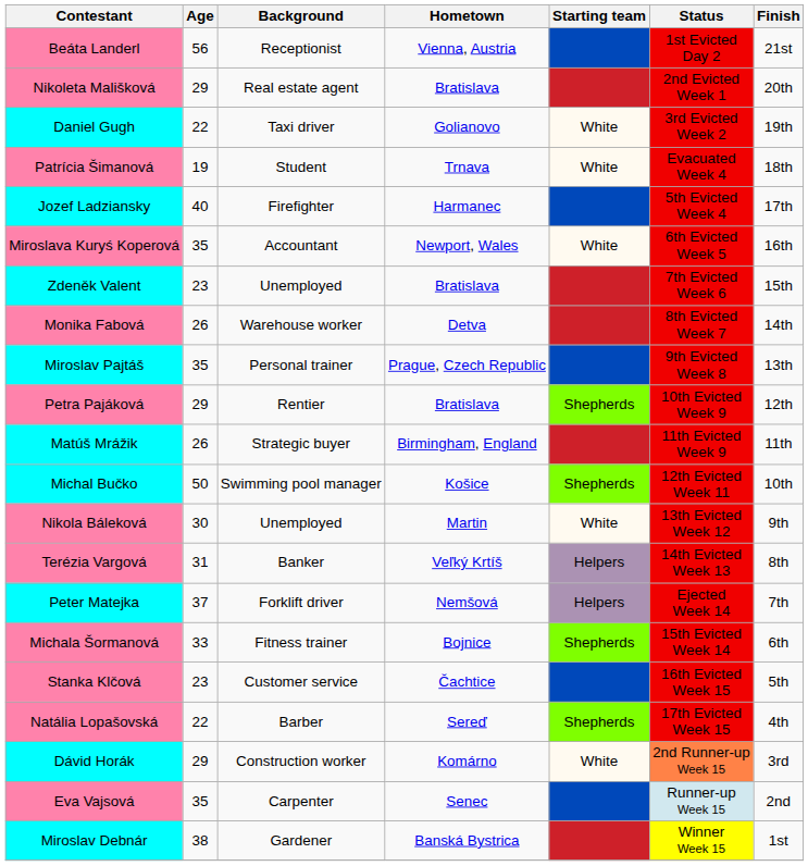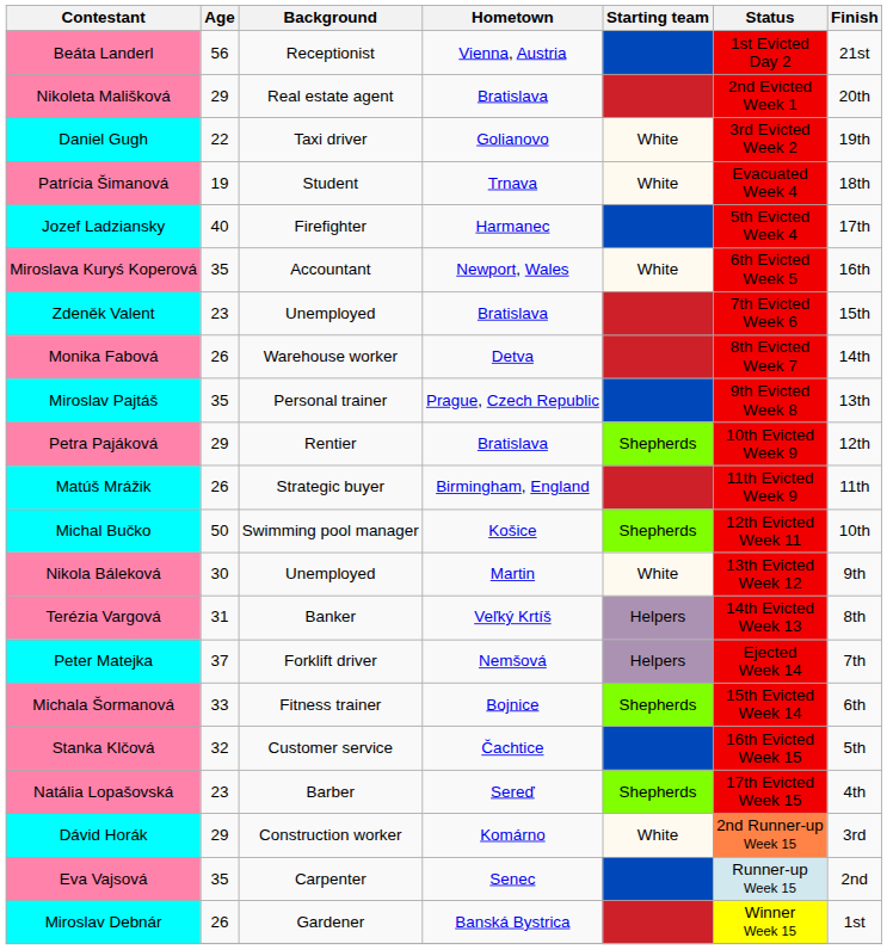 <table class="wikitable sortable" style="margin:auto; text-align:center">
 <tr>
 <th>Contestant</th>
 <th>Age</th>
 <th>Background</th>
 <th>Hometown</th>
 <th>Starting team</th>
 <th>Status</th>
 <th>Finish</th>
 </tr>
 <tr>
 <td style="background:#FF82AB;" colspan=1>Beáta Landerl</td>
 <td>56</td>
 <td>Receptionist</td>
 <td><a href='#'>Vienna</a>, <a href='#'>Austria</a></td>
 <td style="background:#0048BA" colspan=1></td>
 <td style="background:#f00000;">1st Evicted<br>Day 2</td>
 <td>21st</td>
 </tr>
 <tr>
 <td style="background:#FF82AB;" colspan=1>Nikoleta Mališková</td>
 <td>29</td>
 <td>Real estate agent</td>
 <td><a href='#'>Bratislava</a></td>
 <td style="background:#CE2029" colspan=1></td>
 <td style="background:#f00000;">2nd Evicted<br>Week 1</td>
 <td>20th</td>
 </tr>
 <tr>
 <td style="background:cyan;" rowspan=1>Daniel Gugh</td>
 <td>22</td>
 <td>Taxi driver</td>
 <td><a href='#'>Golianovo</a></td>
 <td style="background:#FFFAF0" colspan=1>White</td>
 <td style="background:#f00000;">3rd Evicted<br>Week 2</td>
 <td>19th</td>
 </tr>
 <tr>
 <td style="background:#FF82AB;" colspan=1>Patrícia Šimanová</td>
 <td>19</td>
 <td>Student</td>
 <td><a href='#'>Trnava</a></td>
 <td style="background:#FFFAF0" colspan=1>White</td>
 <td style="background:#f00000;">Evacuated<br>Week 4</td>
 <td>18th</td>
 </tr>
 <tr>
 <td style="background:cyan;" rowspan=1>Jozef Ladziansky</td>
 <td>40</td>
 <td>Firefighter</td>
 <td><a href='#'>Harmanec</a></td>
 <td style="background:#0048BA" colspan=1></td>
 <td style="background:#f00000;">5th Evicted<br>Week 4</td>
 <td>17th</td>
 </tr>
 <tr>
 <td style="background:#FF82AB;" colspan=1>Miroslava Kuryś Koperová</td>
 <td>35</td>
 <td>Accountant</td>
 <td><a href='#'>Newport</a>, <a href='#'>Wales</a></td>
 <td style="background:#FFFAF0" colspan=1>White</td>
 <td style="background:#f00000;">6th Evicted<br>Week 5</td>
 <td>16th</td>
 </tr>
 <tr>
 <td style="background:cyan;" rowspan=1>Zdeněk Valent</td>
 <td>23</td>
 <td>Unemployed</td>
 <td><a href='#'>Bratislava</a></td>
 <td style="background:#CE2029" colspan=1></td>
 <td style="background:#f00000;">7th Evicted<br>Week 6</td>
 <td>15th</td>
 </tr>
 <tr>
 <td style="background:#FF82AB;" colspan=1>Monika Fabová</td>
 <td>26</td>
 <td>Warehouse worker</td>
 <td><a href='#'>Detva</a></td>
 <td style="background:#CE2029" colspan=1></td>
 <td style="background:#f00000;">8th Evicted<br>Week 7</td>
 <td>14th</td>
 </tr>
 <tr>
 <td style="background:cyan;" rowspan=1>Miroslav Pajtáš</td>
 <td>35</td>
 <td>Personal trainer</td>
 <td><a href='#'>Prague</a>, <a href='#'>Czech Republic</a></td>
 <td style="background:#0048BA" colspan=1></td>
 <td style="background:#f00000;">9th Evicted<br>Week 8</td>
 <td>13th</td>
 </tr>
 <tr>
 <td style="background:#FF82AB;" colspan=1>Petra Pajáková</td>
 <td>29</td>
 <td>Rentier</td>
 <td><a href='#'>Bratislava</a></td>
 <td style="background:#7FFF00" colspan=1>Shepherds</td>
 <td style="background:#f00000;">10th Evicted<br>Week 9</td>
 <td>12th</td>
 </tr>
 <tr>
 <td style="background:cyan;" rowspan=1>Matúš Mrážik</td>
 <td>26</td>
 <td>Strategic buyer</td>
 <td><a href='#'>Birmingham</a>, <a href='#'>England</a></td>
 <td style="background:#CE2029" colspan=1></td>
 <td style="background:#f00000;">11th Evicted<br>Week 9</td>
 <td>11th</td>
 </tr>
 <tr>
 <td style="background:cyan;" rowspan=1>Michal Bučko</td>
 <td>50</td>
 <td>Swimming pool manager</td>
 <td><a href='#'>Košice</a></td>
 <td style="background:#7FFF00" colspan=1>Shepherds</td>
 <td style="background:#f00000;">12th Evicted<br>Week 11</td>
 <td>10th</td>
 </tr>
 <tr>
 <td style="background:#FF82AB;" colspan=1>Nikola Báleková</td>
 <td>30</td>
 <td>Unemployed</td>
 <td><a href='#'>Martin</a></td>
 <td style="background:#FFFAF0" colspan=1>White</td>
 <td style="background:#f00000;">13th Evicted<br>Week 12</td>
 <td>9th</td>
 </tr>
 <tr>
 <td style="background:#FF82AB;" colspan=1>Terézia Vargová</td>
 <td>31</td>
 <td>Banker</td>
 <td><a href='#'>Veľký Krtíš</a></td>
 <td style="background:#AB92B3" colspan=1>Helpers</td>
 <td style="background:#f00000;">14th Evicted<br>Week 13</td>
 <td>8th</td>
 </tr>
 <tr>
 <td style="background:cyan;" rowspan=1>Peter Matejka</td>
 <td>37</td>
 <td>Forklift driver</td>
 <td><a href='#'>Nemšová</a></td>
 <td style="background:#AB92B3" colspan=1>Helpers</td>
 <td style="background:#f00000;">Ejected<br>Week 14</td>
 <td>7th</td>
 </tr>
 <tr>
 <td style="background:#FF82AB;" colspan=1>Michala Šormanová</td>
 <td>33</td>
 <td>Fitness trainer</td>
 <td><a href='#'>Bojnice</a></td>
 <td style="background:#7FFF00" colspan=1>Shepherds</td>
 <td style="background:#f00000;">15th Evicted<br>Week 14</td>
 <td>6th</td>
 </tr>
 <tr>
 <td style="background:#FF82AB;" colspan=1>Stanka Klčová</td>
-<td>23</td>
+<td>32</td>
 <td>Customer service</td>
 <td><a href='#'>Čachtice</a></td>
 <td style="background:#0048BA" colspan=1></td>
 <td style="background:#f00000;">16th Evicted<br>Week 15</td>
 <td>5th</td>
 </tr>
 <tr>
 <td style="background:#FF82AB;" colspan=1>Natália Lopašovská</td>
-<td>22</td>
+<td>23</td>
 <td>Barber</td>
 <td><a href='#'>Sereď</a></td>
 <td style="background:#7FFF00" colspan=1>Shepherds</td>
 <td style="background:#f00000;">17th Evicted<br>Week 15</td>
 <td>4th</td>
 </tr>
 <tr>
 <td style="background:cyan;" rowspan=1>Dávid Horák</td>
 <td>29</td>
 <td>Construction worker</td>
 <td><a href='#'>Komárno</a></td>
 <td style="background:#FFFAF0" colspan=1>White</td>
 <td style="background:#FF8247;">2nd Runner-up<br><small>Week 15</small></td>
 <td>3rd</td>
 </tr>
 <tr>
 <td style="background:#FF82AB;" colspan=1>Eva Vajsová</td>
 <td>35</td>
 <td>Carpenter</td>
 <td><a href='#'>Senec</a></td>
 <td style="background:#0048BA" colspan=1></td>
 <td style="background:#D1E8EF;">Runner-up<br><small>Week 15</small></td>
 <td>2nd</td>
 </tr>
 <tr>
 <td style="background:cyan;" rowspan=1>Miroslav Debnár</td>
-<td>38</td>
+<td>26</td>
 <td>Gardener</td>
 <td><a href='#'>Banská Bystrica</a></td>
 <td style="background:#CE2029" colspan=1></td>
 <td style="background:yellow;">Winner<br><small>Week 15</small></td>
 <td>1st</td>
 </tr>
 <tr>
 </tr>
 </table>
